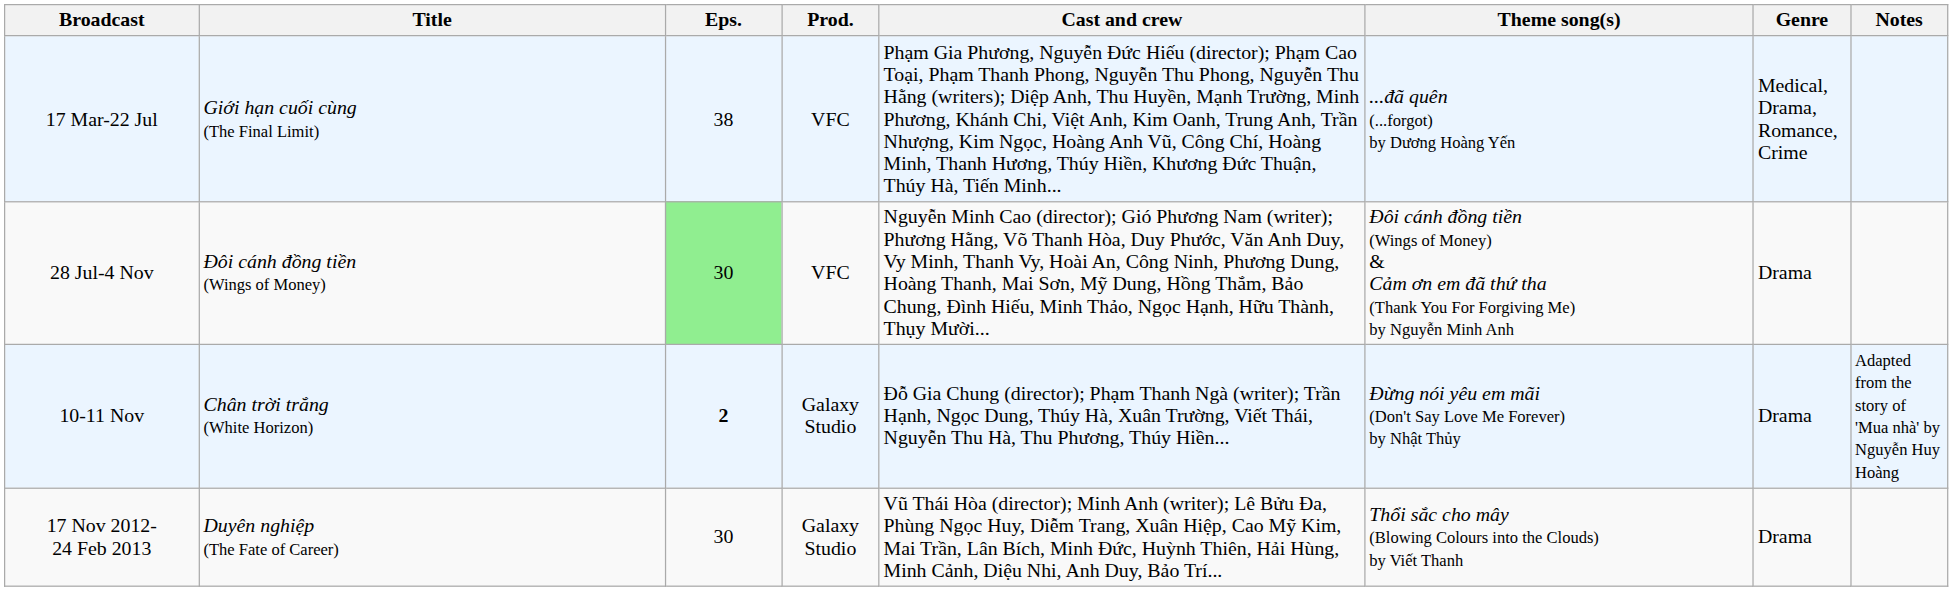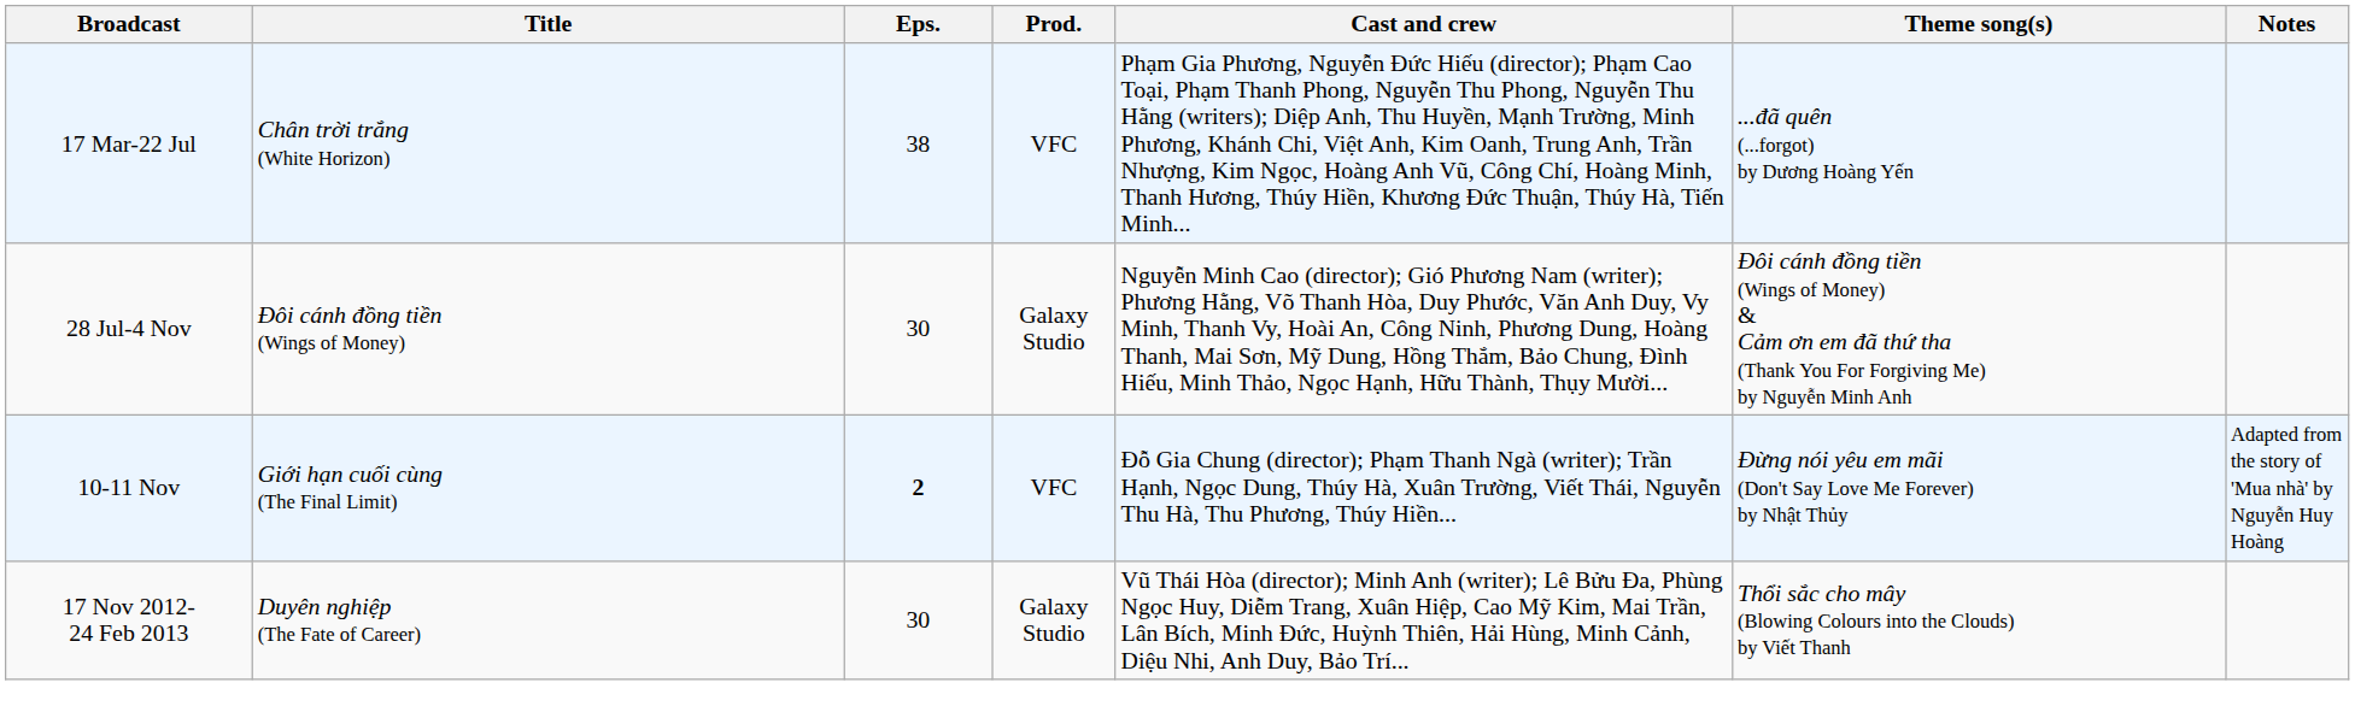 <table class="wikitable sortable">
 <tr>
 <th style="width:10%;">Broadcast</th>
 <th style="width:24%;">Title</th>
 <th style="width:6%;">Eps.</th>
 <th style="width:5%;">Prod.</th>
 <th style="width:25%;">Cast and crew</th>
 <th style="width:20%;">Theme song(s)</th>
-<th style="width:5%;">Genre</th>
 <th style="width:5%;">Notes</th>
 </tr>
 <tr ---- bgcolor="#ebf5ff">
 <td style="text-align:center;">17 Mar-22 Jul<br></td>
-<td><em>Giới hạn cuối cùng</em> <br><small>(The Final Limit)</small></td>
+<td><em>Chân trời trắng</em> <br><small>(White Horizon)</small></td>
 <td style="text-align:center;">38</td>
 <td style="text-align:center;">VFC</td>
 <td>Phạm Gia Phương, Nguyễn Đức Hiếu (director); Phạm Cao Toại, Phạm Thanh Phong, Nguyễn Thu Phong, Nguyễn Thu Hằng (writers); Diệp Anh, Thu Huyền, Mạnh Trường, Minh Phương, Khánh Chi, Việt Anh, Kim Oanh, Trung Anh, Trần Nhượng, Kim Ngọc, Hoàng Anh Vũ, Công Chí, Hoàng Minh, Thanh Hương, Thúy Hiền, Khương Đức Thuận, Thúy Hà, Tiến Minh...</td>
 <td><em>...đã quên</em> <br><small>(...forgot)</small><br><small>by Dương Hoàng Yến</small></td>
-<td>Medical, Drama, Romance, Crime</td>
 <td></td>
 </tr>
 <tr>
 <td style="text-align:center;">28 Jul-4 Nov <br></td>
 <td><em>Đôi cánh đồng tiền</em> <br><small>(Wings of Money)</small></td>
-<td style="background: lightgreen; text-align:center;">30</td>
-<td style="text-align:center;">VFC</td>
+<td style="text-align:center;">30</td>
+<td style="text-align:center;">Galaxy Studio</td>
 <td>Nguyễn Minh Cao (director); Gió Phương Nam (writer); Phương Hằng, Võ Thanh Hòa, Duy Phước, Văn Anh Duy, Vy Minh, Thanh Vy, Hoài An, Công Ninh, Phương Dung, Hoàng Thanh, Mai Sơn, Mỹ Dung, Hồng Thắm, Bảo Chung, Đình Hiếu, Minh Thảo, Ngọc Hạnh, Hữu Thành, Thụy Mười...</td>
 <td><em>Đôi cánh đồng tiền</em> <br><small>(Wings of Money)</small><br>&<br><em>Cảm ơn em đã thứ tha</em> <br><small>(Thank You For Forgiving Me)</small><br><small>by Nguyễn Minh Anh</small></td>
-<td>Drama</td>
 <td></td>
 </tr>
 <tr ---- bgcolor="#ebf5ff">
 <td style="text-align:center;">10-11 Nov <br></td>
-<td><em>Chân trời trắng</em> <br><small>(White Horizon)</small></td>
+<td><em>Giới hạn cuối cùng</em> <br><small>(The Final Limit)</small></td>
 <td style="text-align:center;"><strong>2</strong></td>
-<td style="text-align:center;">Galaxy Studio</td>
+<td style="text-align:center;">VFC</td>
 <td>Đỗ Gia Chung (director); Phạm Thanh Ngà (writer); Trần Hạnh, Ngọc Dung, Thúy Hà, Xuân Trường, Viết Thái, Nguyễn Thu Hà, Thu Phương, Thúy Hiền...</td>
 <td><em>Đừng nói yêu em mãi</em> <br><small>(Don't Say Love Me Forever)</small><br><small>by Nhật Thủy</small><br></td>
-<td>Drama</td>
 <td><small>Adapted from the story of 'Mua nhà' by Nguyễn Huy Hoàng</small></td>
 </tr>
 <tr>
 <td style="text-align:center;">17 Nov 2012-<br>24 Feb 2013 <br></td>
 <td><em>Duyên nghiệp</em> <br><small>(The Fate of Career)</small></td>
 <td style="text-align:center;">30</td>
 <td style="text-align:center;">Galaxy Studio</td>
 <td>Vũ Thái Hòa (director); Minh Anh (writer); Lê Bửu Đa, Phùng Ngọc Huy, Diễm Trang, Xuân Hiệp, Cao Mỹ Kim, Mai Trần, Lân Bích, Minh Đức, Huỳnh Thiên, Hải Hùng, Minh Cảnh, Diệu Nhi, Anh Duy, Bảo Trí...</td>
 <td><em>Thổi sắc cho mây</em> <br><small>(Blowing Colours into the Clouds)</small><br><small>by Viết Thanh</small></td>
-<td>Drama</td>
 <td></td>
 </tr>
 </table>
